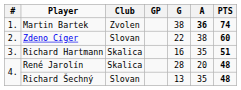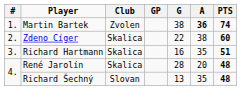 <table class="wikitable" style="text-align: center;">
 <tr>
 <th width="20"><strong>#</strong></th>
 <td><strong>Player</strong></td>
 <th width="30"><strong>Club</strong></th>
 <th width="30"><strong>GP</strong></th>
 <th width="30"><strong>G</strong></th>
 <th width="30"><strong>A</strong></th>
 <th width="30"><strong>PTS</strong></th>
 </tr>
 <tr>
 <td>1.</td>
 <td align="left"> Martin Bartek</td>
 <td>Zvolen</td>
 <td></td>
 <td>38</td>
 <td><strong>36</strong></td>
 <td><strong>74</strong></td>
 </tr>
 <tr>
 <td>2.</td>
 <td align="left"> <a href='#'>Zdeno Cíger</a></td>
-<td>Slovan</td>
+<td>Skalica</td>
 <td></td>
 <td>22</td>
 <td>38</td>
 <td><strong>60</strong></td>
 </tr>
 <tr>
 <td>3.</td>
 <td align="left"> Richard Hartmann</td>
 <td>Skalica</td>
 <td></td>
 <td>16</td>
 <td>35</td>
 <td><strong>51</strong></td>
 </tr>
 <tr>
 <td rowspan="2" valign="left">4.</td>
 <td align="left"> René Jarolín</td>
 <td>Skalica</td>
 <td></td>
 <td>28</td>
 <td>20</td>
 <td><strong>48</strong></td>
 </tr>
 <tr>
 <td align="left"> Richard Šechný</td>
 <td>Slovan</td>
 <td></td>
 <td>13</td>
 <td>35</td>
 <td><strong>48</strong></td>
 </tr>
 </table>
